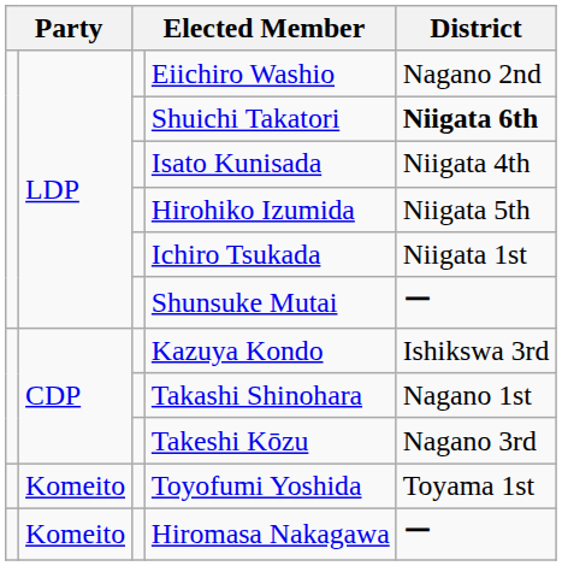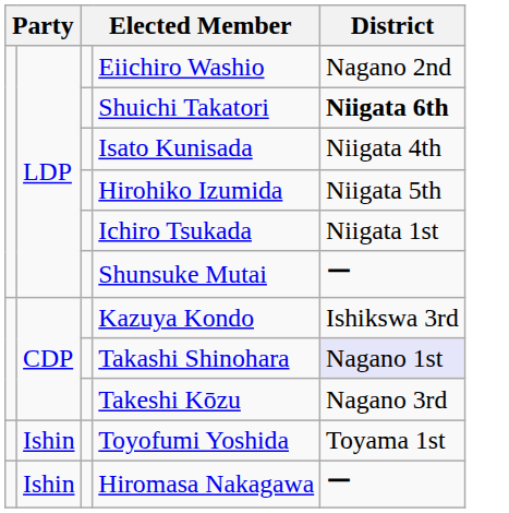 <table class="wikitable">
 <tr>
 <th colspan=2>Party</th>
 <th colspan=2>Elected Member</th>
 <th>District</th>
 </tr>
 <tr>
 <td rowspan=6 bgcolor=></td>
 <td rowspan=6><a href='#'>LDP</a></td>
 <td></td>
 <td><a href='#'>Eiichiro Washio</a></td>
 <td>Nagano 2nd</td>
 </tr>
 <tr>
 <td></td>
 <td><a href='#'>Shuichi Takatori</a></td>
 <td><strong>Niigata 6th</strong></td>
 </tr>
 <tr>
 <td></td>
 <td><a href='#'>Isato Kunisada</a></td>
 <td>Niigata 4th</td>
 </tr>
 <tr>
 <td></td>
 <td><a href='#'>Hirohiko Izumida</a></td>
 <td>Niigata 5th</td>
 </tr>
 <tr>
 <td></td>
 <td><a href='#'>Ichiro Tsukada</a></td>
 <td>Niigata 1st</td>
 </tr>
 <tr>
 <td></td>
 <td><a href='#'>Shunsuke Mutai</a></td>
 <td>ー</td>
 </tr>
 <tr>
 <td rowspan=3 bgcolor=></td>
 <td rowspan=3><a href='#'>CDP</a></td>
 <td></td>
 <td><a href='#'>Kazuya Kondo</a></td>
 <td>Ishikswa 3rd</td>
 </tr>
 <tr>
 <td></td>
 <td><a href='#'>Takashi Shinohara</a></td>
-<td>Nagano 1st</td>
+<td style="background: lavender;">Nagano 1st</td>
 </tr>
 <tr>
 <td></td>
 <td><a href='#'>Takeshi Kōzu</a></td>
 <td>Nagano 3rd</td>
 </tr>
 <tr>
 <td bgcolor=></td>
-<td><a href='#'>Komeito</a></td>
+<td><a href='#'>Ishin</a></td>
 <td></td>
 <td><a href='#'>Toyofumi Yoshida</a></td>
 <td>Toyama 1st</td>
 </tr>
 <tr>
 <td bgcolor=></td>
-<td><a href='#'>Komeito</a></td>
+<td><a href='#'>Ishin</a></td>
 <td></td>
 <td><a href='#'>Hiromasa Nakagawa</a></td>
 <td>ー</td>
 </tr>
 </table>
